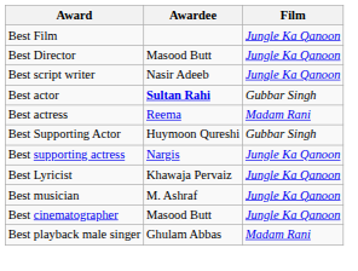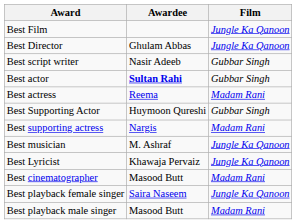 <table class="wikitable">
 <tr>
 <th>Award</th>
 <th>Awardee</th>
 <th>Film</th>
 </tr>
 <tr>
 <td>Best Film</td>
 <td></td>
 <td><em><a href='#'>Jungle Ka Qanoon</a></em></td>
 </tr>
 <tr>
 <td>Best Director</td>
-<td>Masood Butt</td>
+<td>Ghulam Abbas</td>
 <td><em><a href='#'>Jungle Ka Qanoon</a></em></td>
 </tr>
 <tr>
 <td>Best script writer</td>
 <td>Nasir Adeeb</td>
-<td><em><a href='#'>Jungle Ka Qanoon</a></em></td>
+<td><em>Gubbar Singh</em></td>
 </tr>
 <tr>
 <td>Best actor</td>
 <td><strong><a href='#'>Sultan Rahi</a></strong></td>
 <td><em>Gubbar Singh</em></td>
 </tr>
 <tr>
 <td>Best actress</td>
 <td><a href='#'>Reema</a></td>
 <td><em><a href='#'>Madam Rani</a></em></td>
 </tr>
 <tr>
 <td>Best Supporting Actor</td>
 <td>Huymoon Qureshi</td>
 <td><em>Gubbar Singh</em></td>
 </tr>
 <tr>
 <td>Best <a href='#'>supporting actress</a></td>
 <td><a href='#'>Nargis</a></td>
+<td><em><a href='#'>Madam Rani</a></em></td>
+</tr>
+<tr>
+<td>Best musician</td>
+<td>M. Ashraf</td>
 <td><em><a href='#'>Jungle Ka Qanoon</a></em></td>
 </tr>
 <tr>
 <td>Best Lyricist</td>
 <td>Khawaja Pervaiz</td>
 <td><em><a href='#'>Jungle Ka Qanoon</a></em></td>
 </tr>
 <tr>
-<td>Best musician</td>
-<td>M. Ashraf</td>
-<td><em><a href='#'>Jungle Ka Qanoon</a></em></td>
+<td>Best <a href='#'>cinematographer</a></td>
+<td>Masood Butt</td>
+<td><em><a href='#'>Madam Rani</a></em></td>
 </tr>
 <tr>
-<td>Best <a href='#'>cinematographer</a></td>
-<td>Masood Butt</td>
+<td>Best playback female singer</td>
+<td><a href='#'>Saira Naseem</a></td>
 <td><em><a href='#'>Jungle Ka Qanoon</a></em></td>
 </tr>
 <tr>
 <td>Best playback male singer</td>
-<td>Ghulam Abbas</td>
+<td>Masood Butt</td>
 <td><em><a href='#'>Madam Rani</a></em></td>
 </tr>
 </table>
